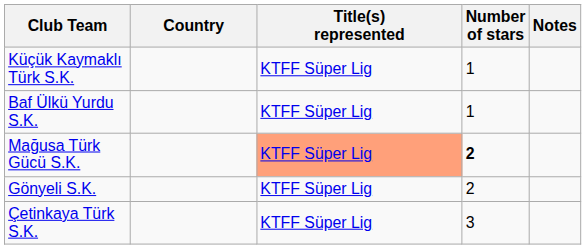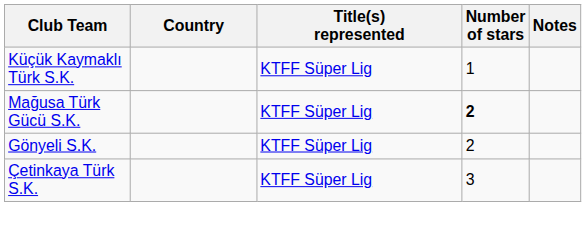 <table class="wikitable sortable">
 <tr>
 <th width=120>Club Team</th>
 <th width=120>Country</th>
 <th width=200>Title(s)<br>represented</th>
 <th>Number<br>of stars</th>
 <th class="unsortable">Notes</th>
 </tr>
 <tr>
 <td><a href='#'>Küçük Kaymaklı Türk S.K.</a></td>
 <td></td>
 <td><a href='#'>KTFF Süper Lig</a></td>
 <td>1</td>
 <td></td>
 </tr>
 <tr>
-<td><a href='#'>Baf Ülkü Yurdu S.K.</a></td>
+<td><a href='#'>Mağusa Türk Gücü S.K.</a></td>
 <td></td>
 <td><a href='#'>KTFF Süper Lig</a></td>
-<td>1</td>
-<td></td>
-</tr>
-<tr>
-<td><a href='#'>Mağusa Türk Gücü S.K.</a></td>
-<td></td>
-<td style="background: lightsalmon;"><a href='#'>KTFF Süper Lig</a></td>
 <td><strong>2</strong></td>
 <td></td>
 </tr>
 <tr>
 <td><a href='#'>Gönyeli S.K.</a></td>
 <td></td>
 <td><a href='#'>KTFF Süper Lig</a></td>
 <td>2</td>
 <td></td>
 </tr>
 <tr>
 <td><a href='#'>Çetinkaya Türk S.K.</a></td>
 <td></td>
 <td><a href='#'>KTFF Süper Lig</a></td>
 <td>3</td>
 <td></td>
 </tr>
 </table>
